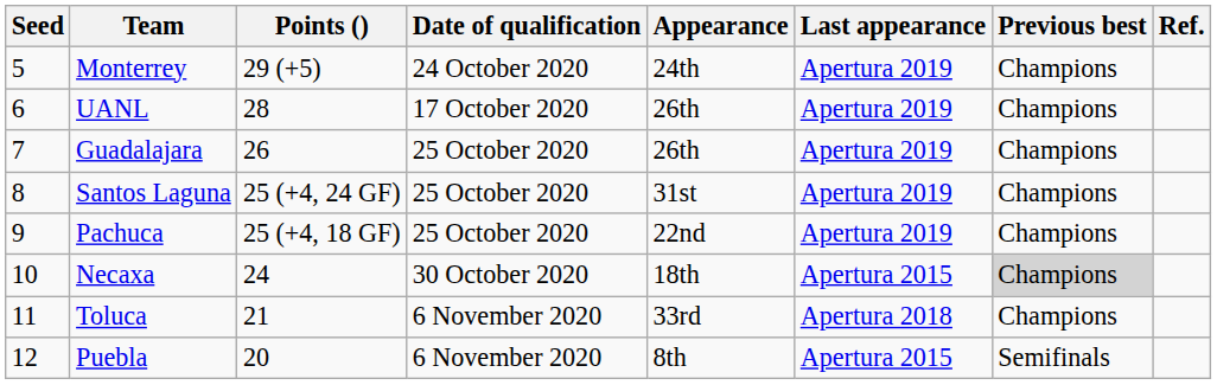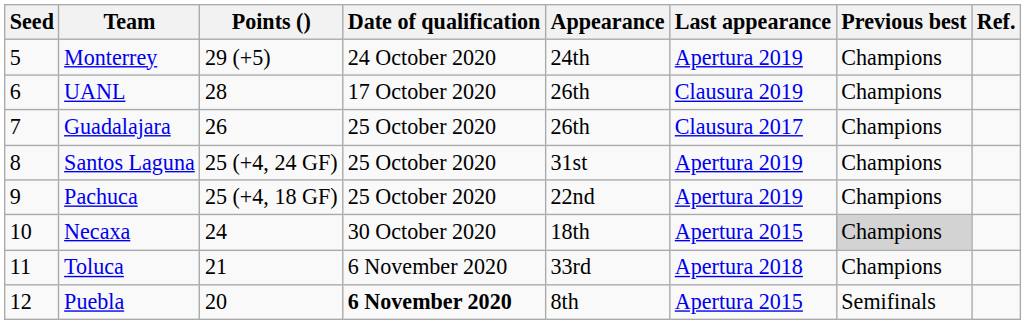 <table class="wikitable sortable">
 <tr>
 <th>Seed</th>
 <th>Team</th>
 <th>Points ()</th>
 <th>Date of qualification</th>
 <th>Appearance</th>
 <th>Last appearance</th>
 <th>Previous best</th>
 <th>Ref.</th>
 </tr>
 <tr>
 <td>5</td>
 <td><a href='#'>Monterrey</a></td>
 <td>29 (+5)</td>
 <td>24 October 2020</td>
 <td>24th</td>
 <td><a href='#'>Apertura 2019</a></td>
 <td>Champions<br></td>
 <td></td>
 </tr>
 <tr>
 <td>6</td>
 <td><a href='#'>UANL</a></td>
 <td>28</td>
 <td>17 October 2020</td>
 <td>26th</td>
-<td rowspan="1"><a href='#'>Apertura 2019</a></td>
+<td><a href='#'>Clausura 2019</a></td>
 <td>Champions<br></td>
 <td></td>
 </tr>
 <tr>
 <td>7</td>
 <td><a href='#'>Guadalajara</a></td>
 <td>26</td>
 <td>25 October 2020</td>
 <td>26th</td>
-<td rowspan="1"><a href='#'>Apertura 2019</a></td>
+<td><a href='#'>Clausura 2017</a></td>
 <td>Champions<br></td>
 <td></td>
 </tr>
 <tr>
 <td>8</td>
 <td><a href='#'>Santos Laguna</a></td>
 <td>25 (+4, 24 GF)</td>
 <td>25 October 2020</td>
 <td>31st</td>
 <td><a href='#'>Apertura 2019</a></td>
 <td>Champions<br></td>
 <td></td>
 </tr>
 <tr>
 <td>9</td>
 <td><a href='#'>Pachuca</a></td>
 <td>25 (+4, 18 GF)</td>
 <td>25 October 2020</td>
 <td>22nd</td>
 <td><a href='#'>Apertura 2019</a></td>
 <td>Champions<br></td>
 <td></td>
 </tr>
 <tr>
 <td>10</td>
 <td><a href='#'>Necaxa</a></td>
 <td>24</td>
 <td>30 October 2020</td>
 <td>18th</td>
 <td><a href='#'>Apertura 2015</a></td>
 <td style="background: lightgrey;">Champions<br></td>
 <td></td>
 </tr>
 <tr>
 <td>11</td>
 <td><a href='#'>Toluca</a></td>
 <td>21</td>
 <td>6 November 2020</td>
 <td>33rd</td>
 <td><a href='#'>Apertura 2018</a></td>
 <td>Champions<br></td>
 <td></td>
 </tr>
 <tr>
 <td>12</td>
 <td><a href='#'>Puebla</a></td>
 <td>20</td>
-<td>6 November 2020</td>
+<td><strong>6 November 2020</strong></td>
 <td>8th</td>
 <td><a href='#'>Apertura 2015</a></td>
 <td>Semifinals<br></td>
 <td></td>
 </tr>
 </table>
